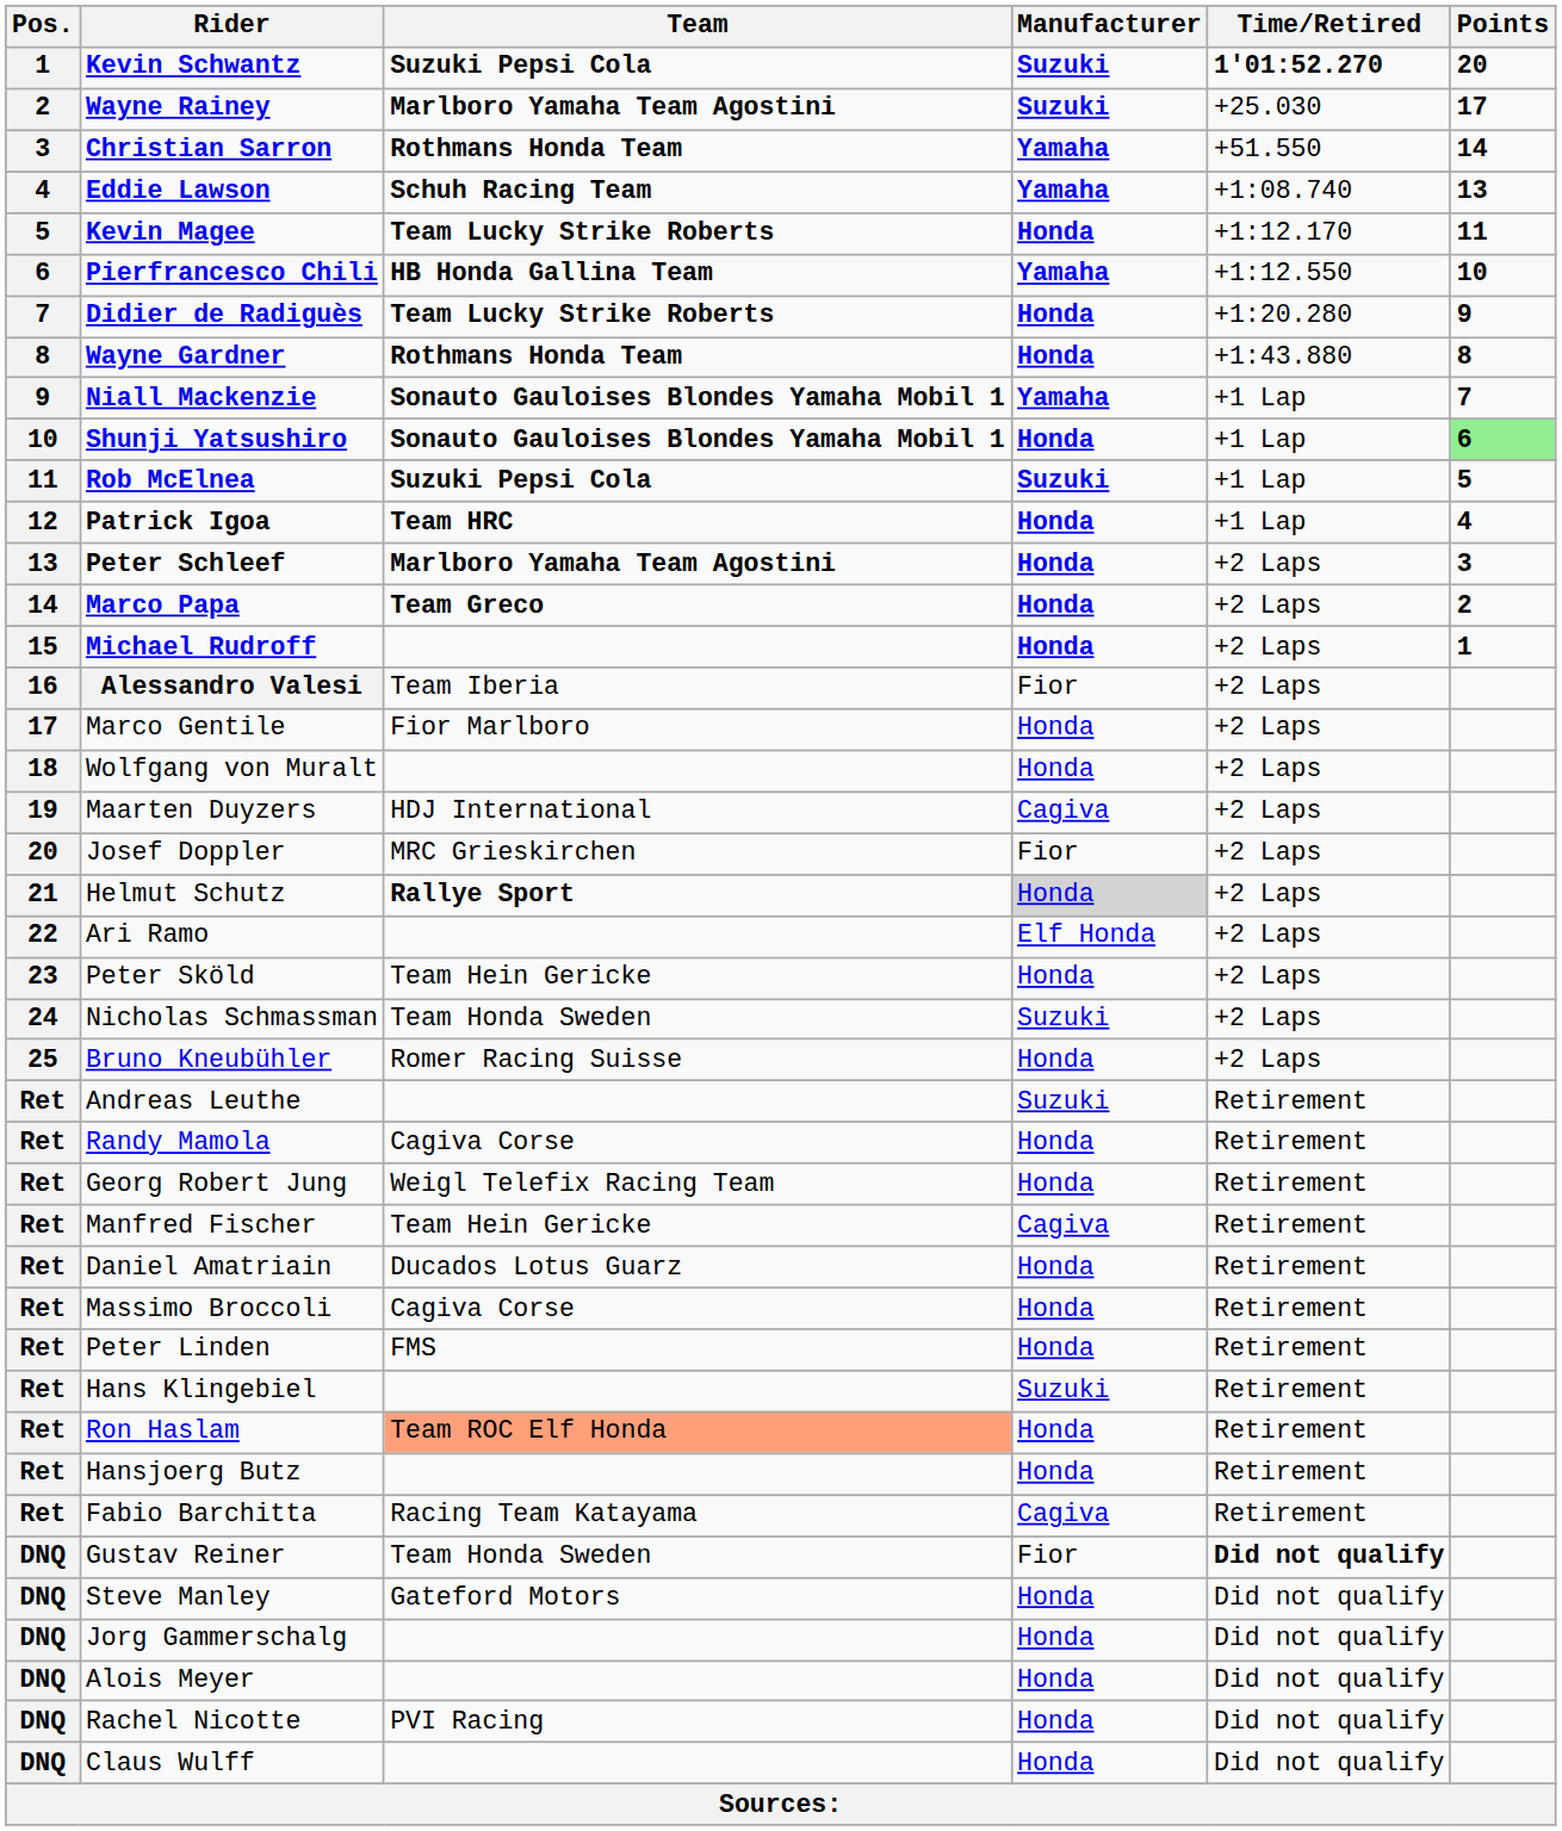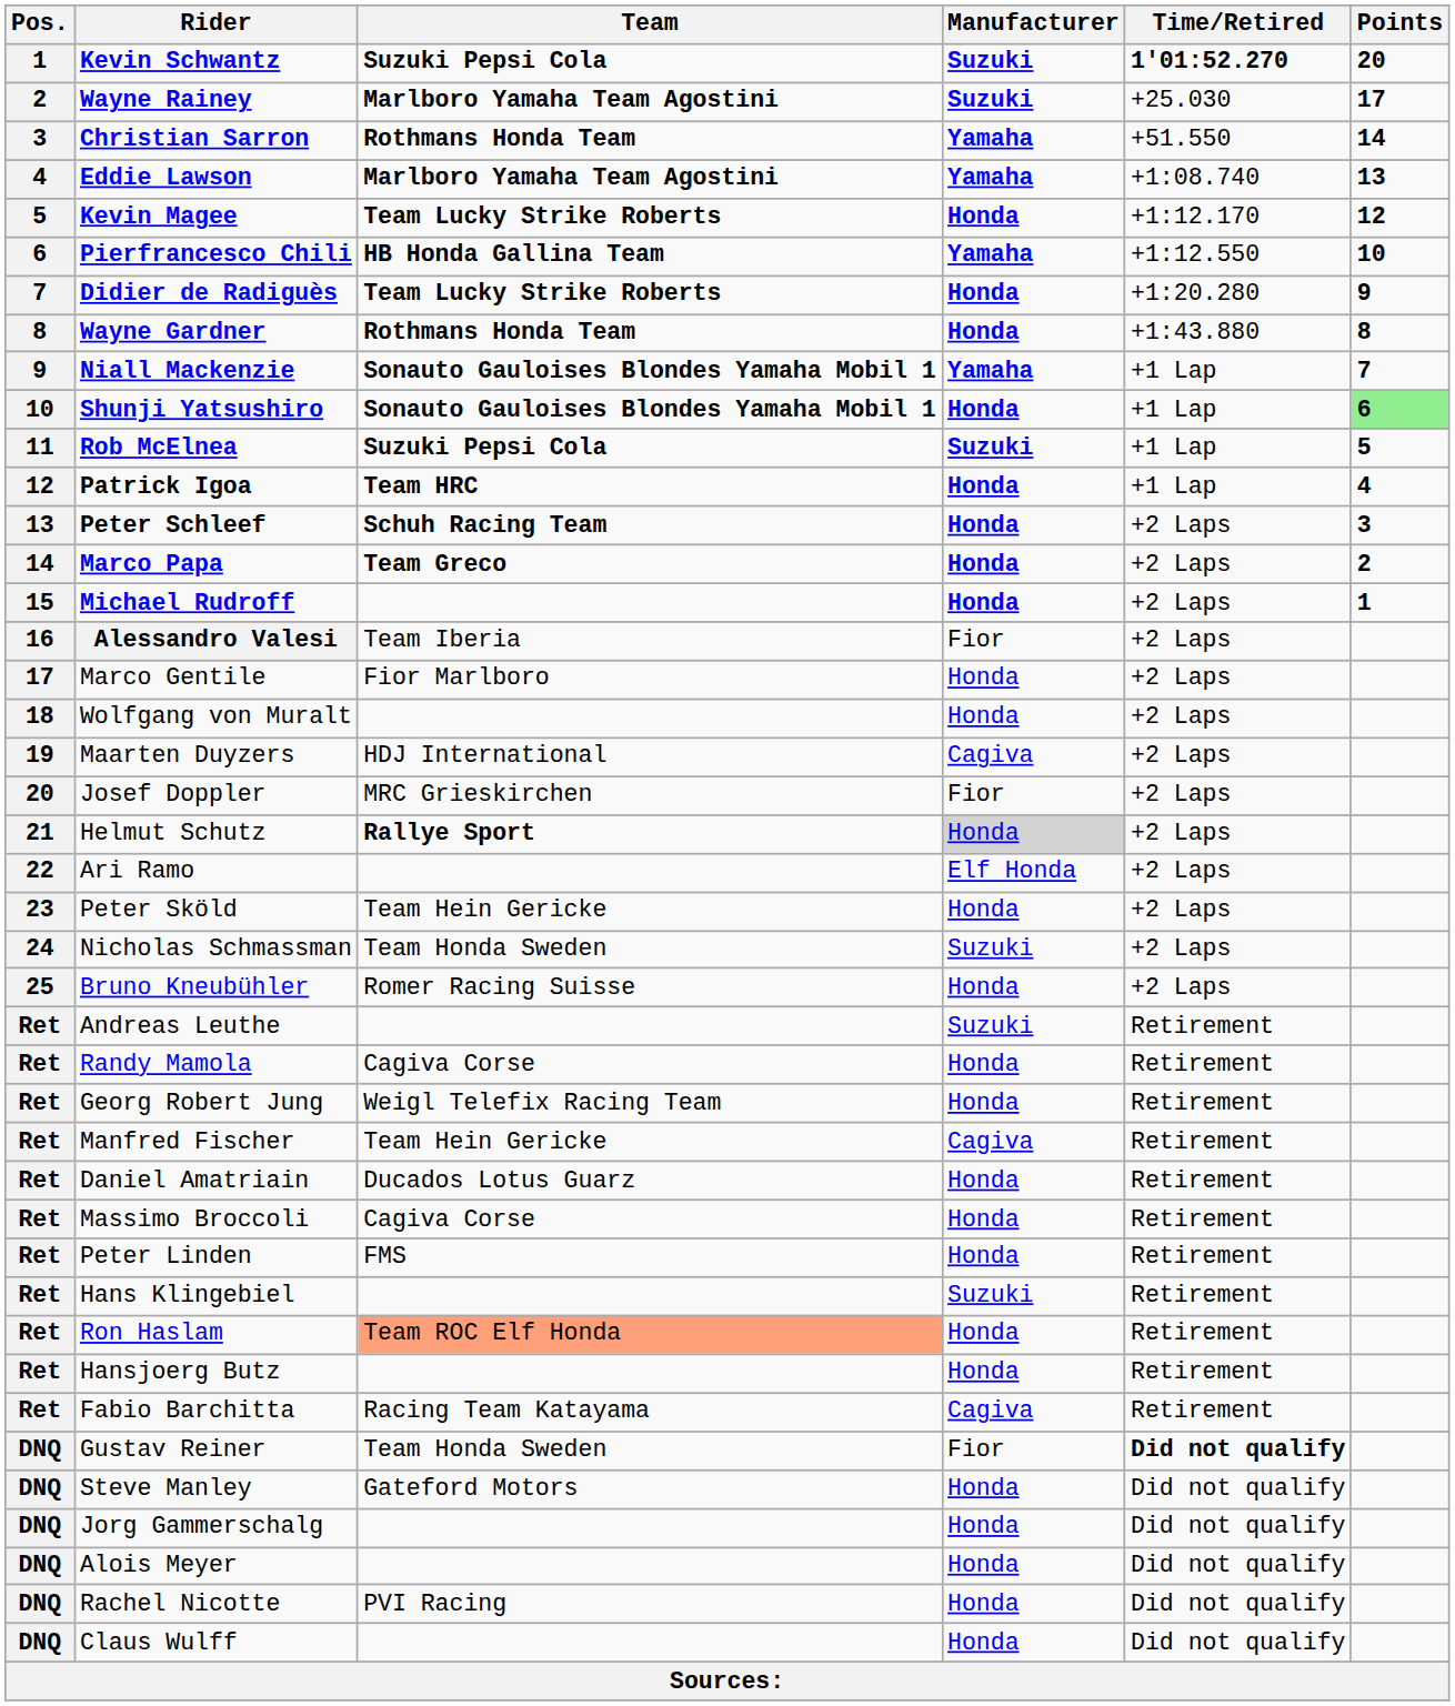 <table class="wikitable" style="font-size: 95%;">
 <tr>
 <th>Pos.</th>
 <th>Rider</th>
 <th>Team</th>
 <th>Manufacturer</th>
 <th>Time/Retired</th>
 <th>Points</th>
 </tr>
 <tr>
 <th>1</th>
 <td> <strong><a href='#'>Kevin Schwantz</a></strong></td>
 <td><strong>Suzuki Pepsi Cola</strong></td>
 <td><strong><a href='#'>Suzuki</a></strong></td>
 <td><strong>1'01:52.270</strong></td>
 <td><strong>20</strong></td>
 </tr>
 <tr>
 <th>2</th>
 <td> <strong><a href='#'>Wayne Rainey</a></strong></td>
 <td><strong>Marlboro Yamaha Team Agostini</strong></td>
 <td><strong><a href='#'>Suzuki</a></strong></td>
 <td>+25.030</td>
 <td><strong>17</strong></td>
 </tr>
 <tr>
 <th>3</th>
 <td> <strong><a href='#'>Christian Sarron</a></strong></td>
 <td><strong>Rothmans Honda Team</strong></td>
 <td><strong><a href='#'>Yamaha</a></strong></td>
 <td>+51.550</td>
 <td><strong>14</strong></td>
 </tr>
 <tr>
 <th>4</th>
 <td> <strong><a href='#'>Eddie Lawson</a></strong></td>
-<td><strong>Schuh Racing Team</strong></td>
+<td><strong>Marlboro Yamaha Team Agostini</strong></td>
 <td><strong><a href='#'>Yamaha</a></strong></td>
 <td>+1:08.740</td>
 <td><strong>13</strong></td>
 </tr>
 <tr>
 <th>5</th>
 <td> <strong><a href='#'>Kevin Magee</a></strong></td>
 <td><strong>Team Lucky Strike Roberts</strong></td>
 <td><strong><a href='#'>Honda</a></strong></td>
 <td>+1:12.170</td>
-<td><strong>11</strong></td>
+<td><strong>12</strong></td>
 </tr>
 <tr>
 <th>6</th>
 <td> <strong><a href='#'>Pierfrancesco Chili</a></strong></td>
 <td><strong>HB Honda Gallina Team</strong></td>
 <td><strong><a href='#'>Yamaha</a></strong></td>
 <td>+1:12.550</td>
 <td><strong>10</strong></td>
 </tr>
 <tr>
 <th>7</th>
 <td> <strong><a href='#'>Didier de Radiguès</a></strong></td>
 <td><strong>Team Lucky Strike Roberts</strong></td>
 <td><strong><a href='#'>Honda</a></strong></td>
 <td>+1:20.280</td>
 <td><strong>9</strong></td>
 </tr>
 <tr>
 <th>8</th>
 <td> <strong><a href='#'>Wayne Gardner</a></strong></td>
 <td><strong>Rothmans Honda Team</strong></td>
 <td><strong><a href='#'>Honda</a></strong></td>
 <td>+1:43.880</td>
 <td><strong>8</strong></td>
 </tr>
 <tr>
 <th>9</th>
 <td> <strong><a href='#'>Niall Mackenzie</a></strong></td>
 <td><strong>Sonauto Gauloises Blondes Yamaha Mobil 1</strong></td>
 <td><strong><a href='#'>Yamaha</a></strong></td>
 <td>+1 Lap</td>
 <td><strong>7</strong></td>
 </tr>
 <tr>
 <th>10</th>
 <td> <strong><a href='#'>Shunji Yatsushiro</a></strong></td>
 <td><strong>Sonauto Gauloises Blondes Yamaha Mobil 1</strong></td>
 <td><strong><a href='#'>Honda</a></strong></td>
 <td>+1 Lap</td>
 <td style="background: lightgreen;"><strong>6</strong></td>
 </tr>
 <tr>
 <th>11</th>
 <td> <strong><a href='#'>Rob McElnea</a></strong></td>
 <td><strong>Suzuki Pepsi Cola</strong></td>
 <td><strong><a href='#'>Suzuki</a></strong></td>
 <td>+1 Lap</td>
 <td><strong>5</strong></td>
 </tr>
 <tr>
 <th>12</th>
 <td> <strong>Patrick Igoa</strong></td>
 <td><strong>Team HRC</strong></td>
 <td><strong><a href='#'>Honda</a></strong></td>
 <td>+1 Lap</td>
 <td><strong>4</strong></td>
 </tr>
 <tr>
 <th>13</th>
 <td> <strong>Peter Schleef</strong></td>
-<td><strong>Marlboro Yamaha Team Agostini</strong></td>
+<td><strong>Schuh Racing Team</strong></td>
 <td><strong><a href='#'>Honda</a></strong></td>
 <td>+2 Laps</td>
 <td><strong>3</strong></td>
 </tr>
 <tr>
 <th>14</th>
 <td> <strong><a href='#'>Marco Papa</a></strong></td>
 <td><strong>Team Greco</strong></td>
 <td><strong><a href='#'>Honda</a></strong></td>
 <td>+2 Laps</td>
 <td><strong>2</strong></td>
 </tr>
 <tr>
 <th>15</th>
 <td> <strong><a href='#'>Michael Rudroff</a></strong></td>
 <td></td>
 <td><strong><a href='#'>Honda</a></strong></td>
 <td>+2 Laps</td>
 <td><strong>1</strong></td>
 </tr>
 <tr>
 <th>16</th>
 <th> Alessandro Valesi</th>
 <td>Team Iberia</td>
 <td>Fior</td>
 <td>+2 Laps</td>
 <td></td>
 </tr>
 <tr>
 <th>17</th>
 <td> Marco Gentile</td>
 <td>Fior Marlboro</td>
 <td><a href='#'>Honda</a></td>
 <td>+2 Laps</td>
 <td></td>
 </tr>
 <tr>
 <th>18</th>
 <td> Wolfgang von Muralt</td>
 <td></td>
 <td><a href='#'>Honda</a></td>
 <td>+2 Laps</td>
 <td></td>
 </tr>
 <tr>
 <th>19</th>
 <td> Maarten Duyzers</td>
 <td>HDJ International</td>
 <td><a href='#'>Cagiva</a></td>
 <td>+2 Laps</td>
 <td></td>
 </tr>
 <tr>
 <th>20</th>
 <td> Josef Doppler</td>
 <td>MRC Grieskirchen</td>
 <td>Fior</td>
 <td>+2 Laps</td>
 <td></td>
 </tr>
 <tr>
 <th>21</th>
 <td> Helmut Schutz</td>
 <td><strong>Rallye Sport</strong></td>
 <td style="background: lightgrey;"><a href='#'>Honda</a></td>
 <td>+2 Laps</td>
 <td></td>
 </tr>
 <tr>
 <th>22</th>
 <td> Ari Ramo</td>
 <td></td>
 <td><a href='#'>Elf Honda</a></td>
 <td>+2 Laps</td>
 <td></td>
 </tr>
 <tr>
 <th>23</th>
 <td> Peter Sköld</td>
 <td>Team Hein Gericke</td>
 <td><a href='#'>Honda</a></td>
 <td>+2 Laps</td>
 <td></td>
 </tr>
 <tr>
 <th>24</th>
 <td> Nicholas Schmassman</td>
 <td>Team Honda Sweden</td>
 <td><a href='#'>Suzuki</a></td>
 <td>+2 Laps</td>
 <td></td>
 </tr>
 <tr>
 <th>25</th>
 <td> <a href='#'>Bruno Kneubühler</a></td>
 <td>Romer Racing Suisse</td>
 <td><a href='#'>Honda</a></td>
 <td>+2 Laps</td>
 <td></td>
 </tr>
 <tr>
 <th>Ret</th>
 <td> Andreas Leuthe</td>
 <td></td>
 <td><a href='#'>Suzuki</a></td>
 <td>Retirement</td>
 <td></td>
 </tr>
 <tr>
 <th>Ret</th>
 <td> <a href='#'>Randy Mamola</a></td>
 <td>Cagiva Corse</td>
 <td><a href='#'>Honda</a></td>
 <td>Retirement</td>
 <td></td>
 </tr>
 <tr>
 <th>Ret</th>
 <td> Georg Robert Jung</td>
 <td>Weigl Telefix Racing Team</td>
 <td><a href='#'>Honda</a></td>
 <td>Retirement</td>
 <td></td>
 </tr>
 <tr>
 <th>Ret</th>
 <td> Manfred Fischer</td>
 <td>Team Hein Gericke</td>
 <td><a href='#'>Cagiva</a></td>
 <td>Retirement</td>
 <td></td>
 </tr>
 <tr>
 <th>Ret</th>
 <td> Daniel Amatriain</td>
 <td>Ducados Lotus Guarz</td>
 <td><a href='#'>Honda</a></td>
 <td>Retirement</td>
 <td></td>
 </tr>
 <tr>
 <th>Ret</th>
 <td> Massimo Broccoli</td>
 <td>Cagiva Corse</td>
 <td><a href='#'>Honda</a></td>
 <td>Retirement</td>
 <td></td>
 </tr>
 <tr>
 <th>Ret</th>
 <td> Peter Linden</td>
 <td>FMS</td>
 <td><a href='#'>Honda</a></td>
 <td>Retirement</td>
 <td></td>
 </tr>
 <tr>
 <th>Ret</th>
 <td> Hans Klingebiel</td>
 <td></td>
 <td><a href='#'>Suzuki</a></td>
 <td>Retirement</td>
 <td></td>
 </tr>
 <tr>
 <th>Ret</th>
 <td> <a href='#'>Ron Haslam</a></td>
 <td style="background: lightsalmon;">Team ROC Elf Honda</td>
 <td><a href='#'>Honda</a></td>
 <td>Retirement</td>
 <td></td>
 </tr>
 <tr>
 <th>Ret</th>
 <td> Hansjoerg Butz</td>
 <td></td>
 <td><a href='#'>Honda</a></td>
 <td>Retirement</td>
 <td></td>
 </tr>
 <tr>
 <th>Ret</th>
 <td> Fabio Barchitta</td>
 <td>Racing Team Katayama</td>
 <td><a href='#'>Cagiva</a></td>
 <td>Retirement</td>
 <td></td>
 </tr>
 <tr>
 <th>DNQ</th>
 <td> Gustav Reiner</td>
 <td>Team Honda Sweden</td>
 <td>Fior</td>
 <td><strong>Did not qualify</strong></td>
 <td></td>
 </tr>
 <tr>
 <th>DNQ</th>
 <td> Steve Manley</td>
 <td>Gateford Motors</td>
 <td><a href='#'>Honda</a></td>
 <td>Did not qualify</td>
 <td></td>
 </tr>
 <tr>
 <th>DNQ</th>
 <td> Jorg Gammerschalg</td>
 <td></td>
 <td><a href='#'>Honda</a></td>
 <td>Did not qualify</td>
 <td></td>
 </tr>
 <tr>
 <th>DNQ</th>
 <td> Alois Meyer</td>
 <td></td>
 <td><a href='#'>Honda</a></td>
 <td>Did not qualify</td>
 <td></td>
 </tr>
 <tr>
 <th>DNQ</th>
 <td> Rachel Nicotte</td>
 <td>PVI Racing</td>
 <td><a href='#'>Honda</a></td>
 <td>Did not qualify</td>
 <td></td>
 </tr>
 <tr>
 <th>DNQ</th>
 <td> Claus Wulff</td>
 <td></td>
 <td><a href='#'>Honda</a></td>
 <td>Did not qualify</td>
 <td></td>
 </tr>
 <tr>
 <th colspan=8>Sources: </th>
 </tr>
 </table>
